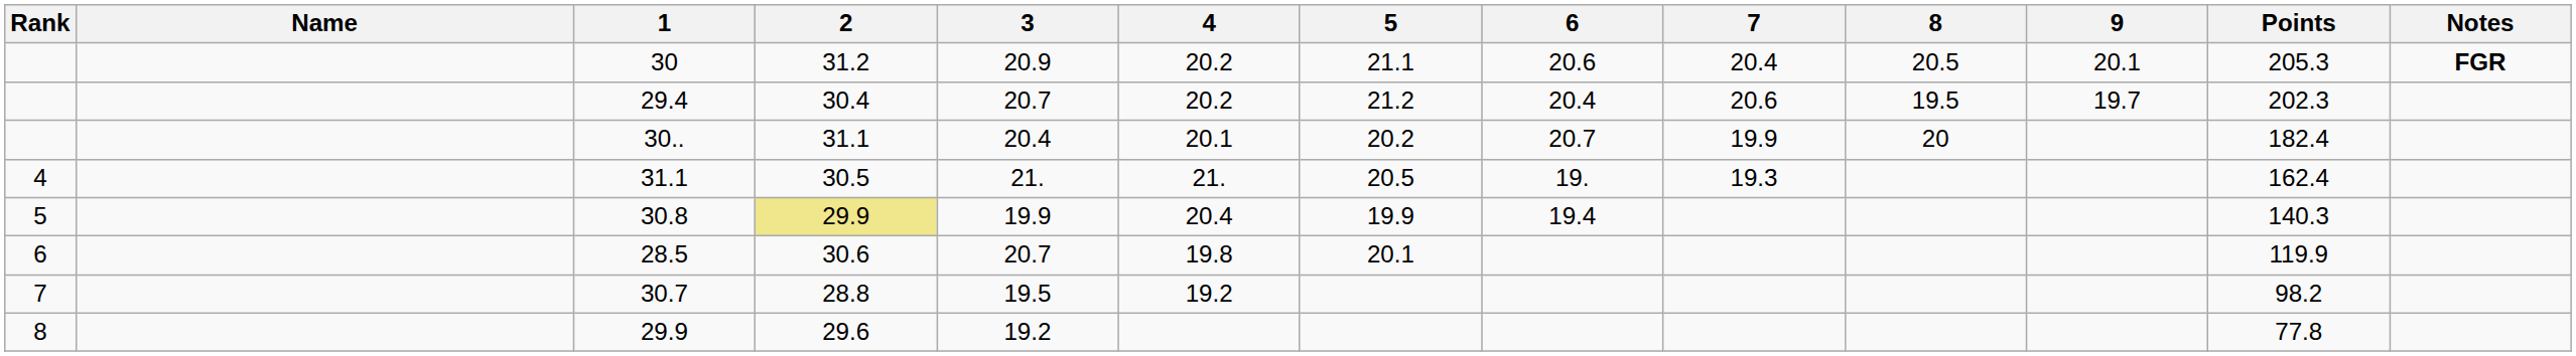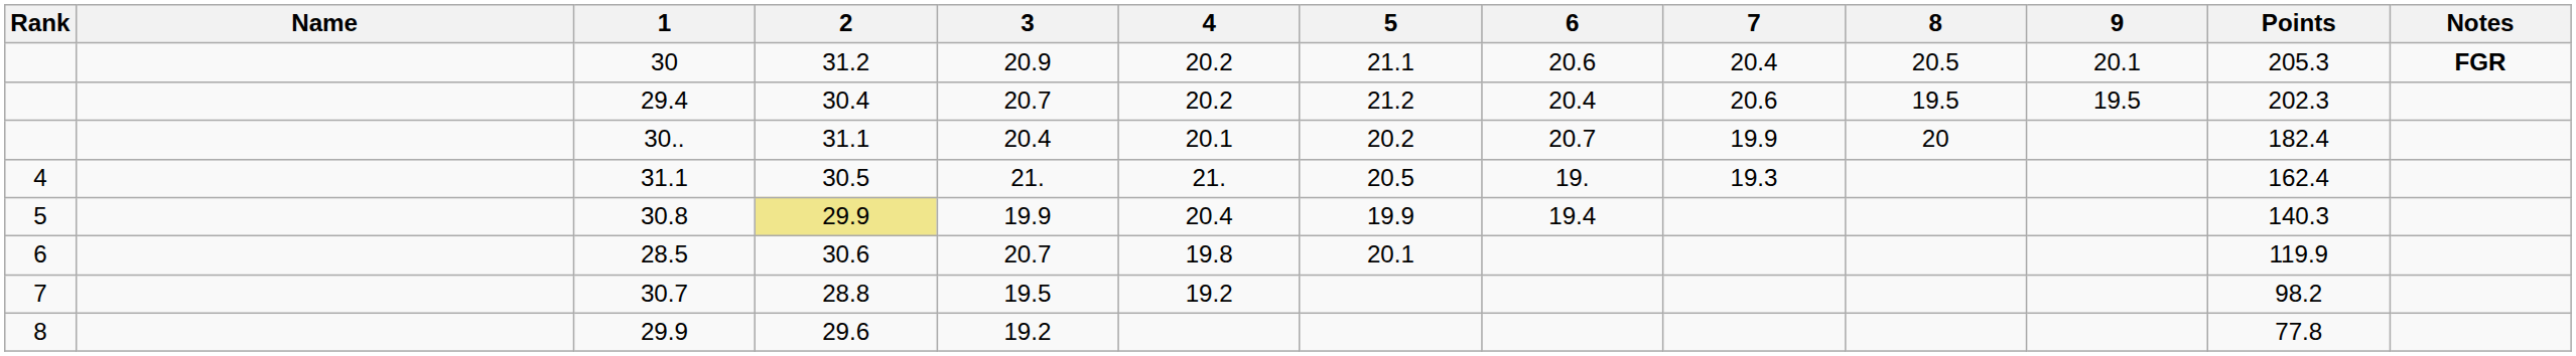 <table class="wikitable sortable" style="text-align:center;">
 <tr>
 <th>Rank</th>
 <th style="width:20em;">Name</th>
 <th style="width:7em;">1</th>
 <th style="width:7em;">2</th>
 <th style="width:7em;">3</th>
 <th style="width:7em;">4</th>
 <th style="width:7em;">5</th>
 <th style="width:7em;">6</th>
 <th style="width:7em;">7</th>
 <th style="width:7em;">8</th>
 <th style="width:7em;">9</th>
 <th style="width:7em;">Points</th>
 <th style="width:7em;">Notes</th>
 </tr>
 <tr>
 <td></td>
 <td align=left></td>
 <td>30</td>
 <td>31.2</td>
 <td>20.9</td>
 <td>20.2</td>
 <td>21.1</td>
 <td>20.6</td>
 <td>20.4</td>
 <td>20.5</td>
 <td>20.1</td>
 <td>205.3</td>
 <td><strong>FGR</strong></td>
 </tr>
 <tr>
 <td></td>
 <td align=left></td>
 <td>29.4</td>
 <td>30.4</td>
 <td>20.7</td>
 <td>20.2</td>
 <td>21.2</td>
 <td>20.4</td>
 <td>20.6</td>
 <td>19.5</td>
-<td>19.7</td>
+<td>19.5</td>
 <td>202.3</td>
 <td></td>
 </tr>
 <tr>
 <td></td>
 <td align=left></td>
 <td>30..</td>
 <td>31.1</td>
 <td>20.4</td>
 <td>20.1</td>
 <td>20.2</td>
 <td>20.7</td>
 <td>19.9</td>
 <td>20</td>
 <td></td>
 <td>182.4</td>
 <td></td>
 </tr>
 <tr>
 <td>4</td>
 <td align=left></td>
 <td>31.1</td>
 <td>30.5</td>
 <td>21.</td>
 <td>21.</td>
 <td>20.5</td>
 <td>19.</td>
 <td>19.3</td>
 <td></td>
 <td></td>
 <td>162.4</td>
 <td></td>
 </tr>
 <tr>
 <td>5</td>
 <td align=left></td>
 <td>30.8</td>
 <td style="background: khaki;">29.9</td>
 <td>19.9</td>
 <td>20.4</td>
 <td>19.9</td>
 <td>19.4</td>
 <td></td>
 <td></td>
 <td></td>
 <td>140.3</td>
 <td></td>
 </tr>
 <tr>
 <td>6</td>
 <td align=left></td>
 <td>28.5</td>
 <td>30.6</td>
 <td>20.7</td>
 <td>19.8</td>
 <td>20.1</td>
 <td></td>
 <td></td>
 <td></td>
 <td></td>
 <td>119.9</td>
 <td></td>
 </tr>
 <tr>
 <td>7</td>
 <td align=left></td>
 <td>30.7</td>
 <td>28.8</td>
 <td>19.5</td>
 <td>19.2</td>
 <td></td>
 <td></td>
 <td></td>
 <td></td>
 <td></td>
 <td>98.2</td>
 <td></td>
 </tr>
 <tr>
 <td>8</td>
 <td align=left></td>
 <td>29.9</td>
 <td>29.6</td>
 <td>19.2</td>
 <td></td>
 <td></td>
 <td></td>
 <td></td>
 <td></td>
 <td></td>
 <td>77.8</td>
 <td></td>
 </tr>
 </table>
